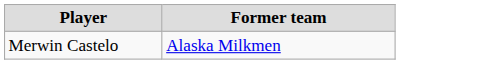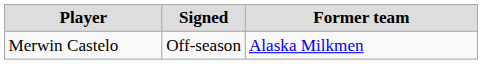 <table class="wikitable sortable sortable">
 <tr align="center" bgcolor="#dddddd">
 <td style="width:140px"><strong>Player</strong></td>
+<td style="width:70px"><strong>Signed</strong></td>
 <td style="width:210px"><strong>Former team</strong></td>
 </tr>
 <tr>
 <td>Merwin Castelo</td>
+<td>Off-season</td>
 <td><a href='#'>Alaska Milkmen</a></td>
 </tr>
 </table>
